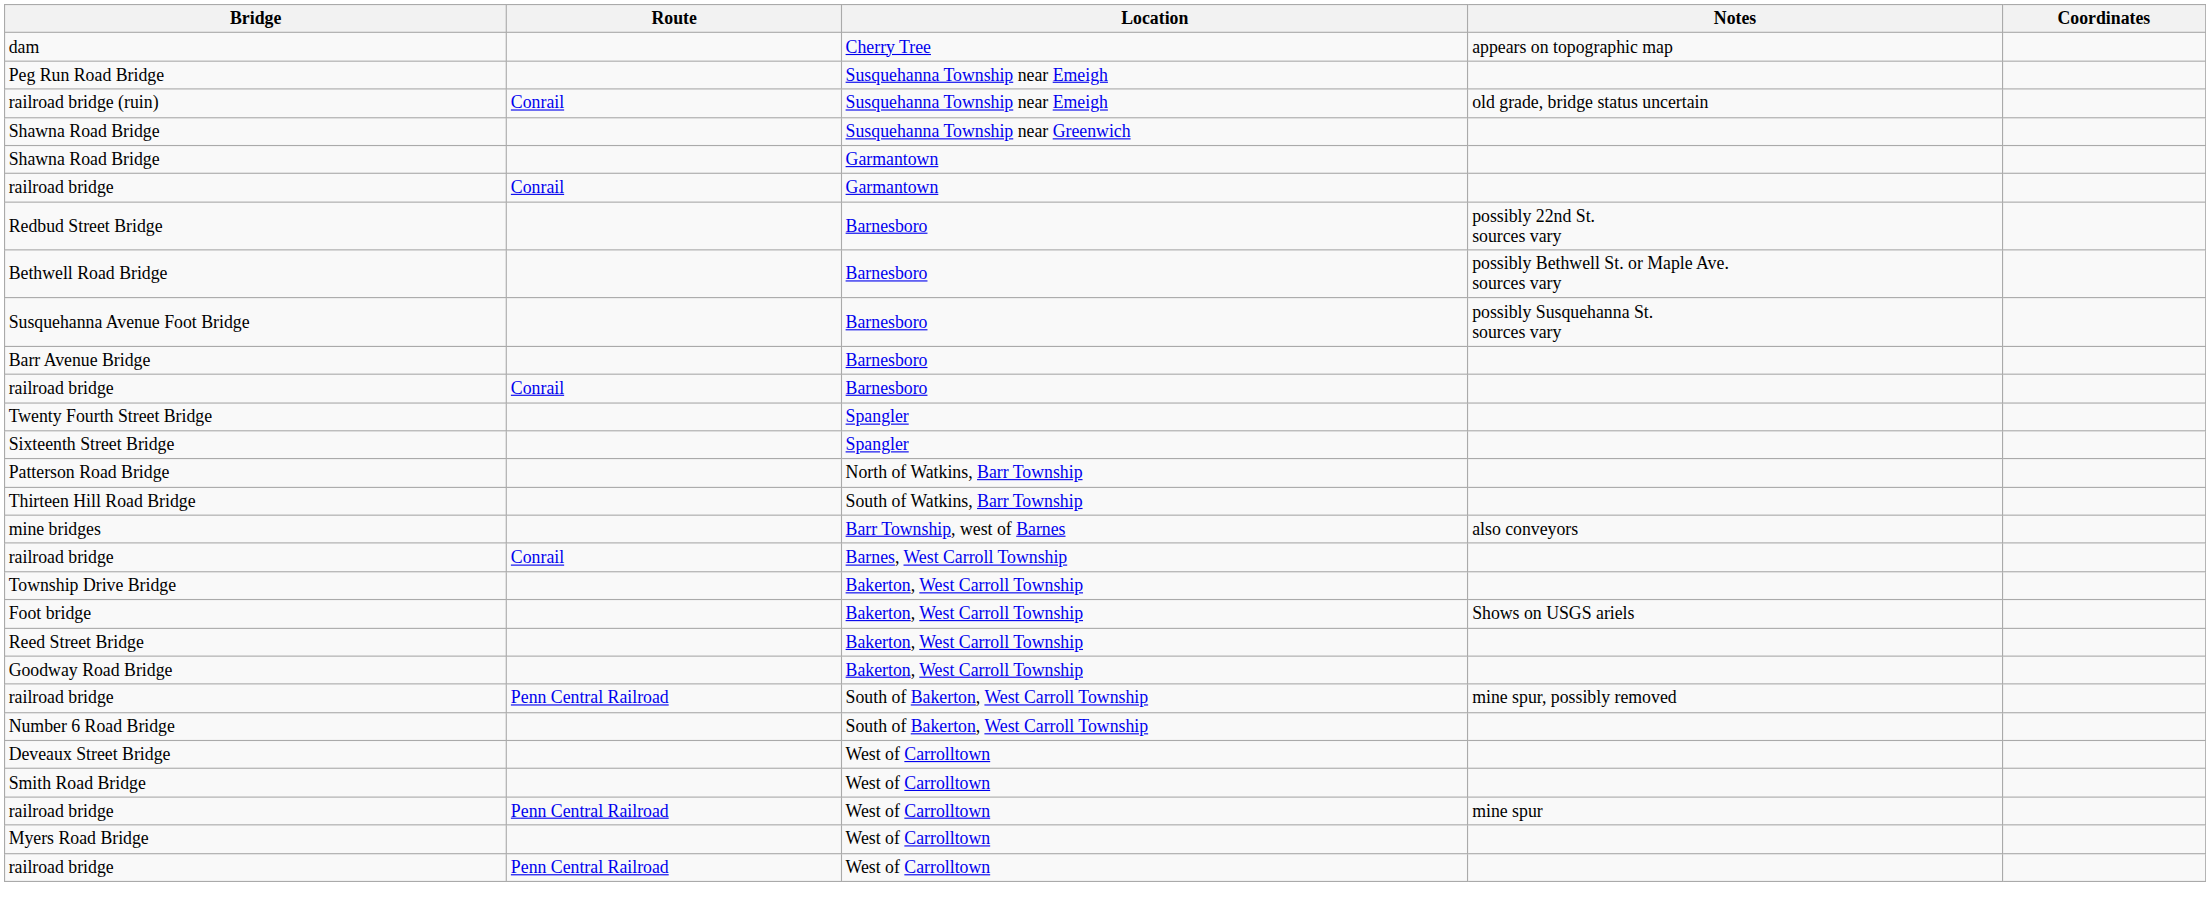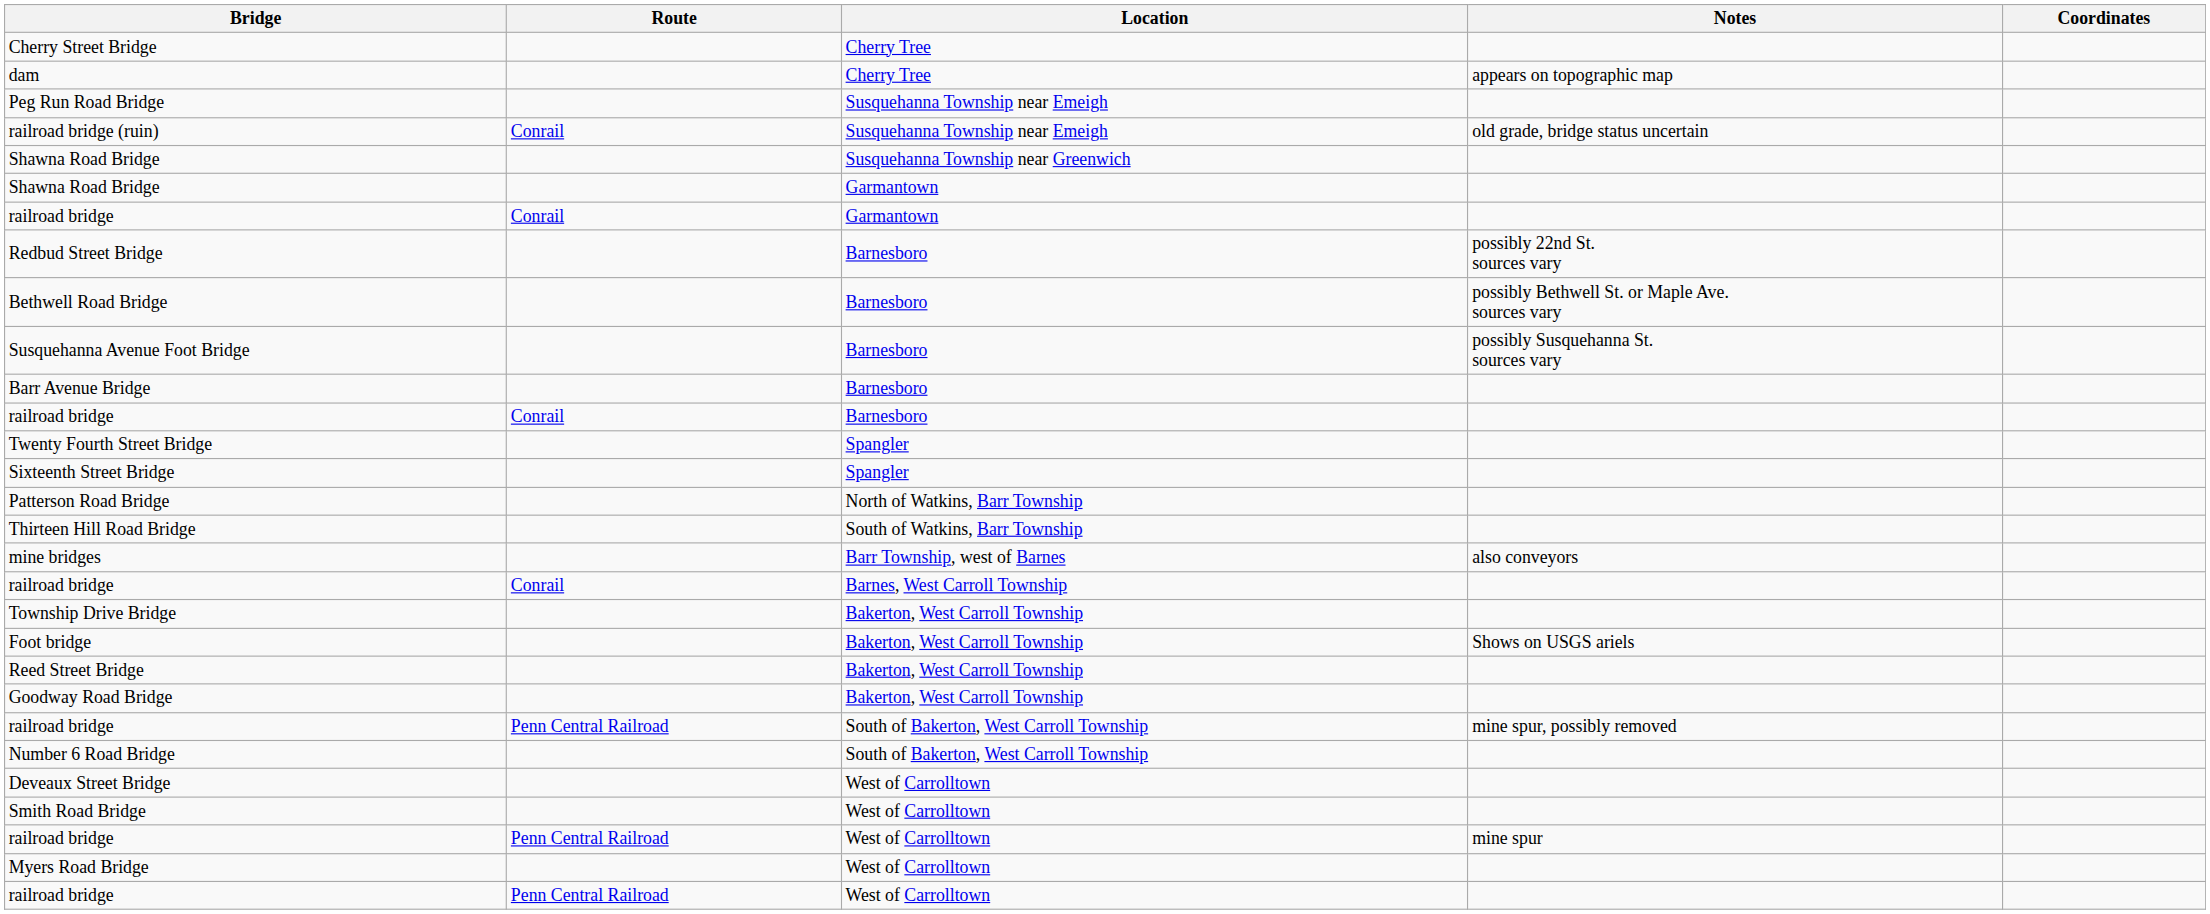 <table class="wikitable" style="width:100%">
 <tr>
 <th>Bridge</th>
 <th>Route</th>
 <th>Location</th>
 <th>Notes</th>
 <th>Coordinates</th>
+</tr>
+<tr>
+<td>Cherry Street Bridge</td>
+<td></td>
+<td><a href='#'>Cherry Tree</a></td>
+<td></td>
+<td></td>
 </tr>
 <tr>
 <td>dam</td>
 <td></td>
 <td><a href='#'>Cherry Tree</a></td>
 <td>appears on topographic map</td>
 <td></td>
 </tr>
 <tr>
 <td>Peg Run Road Bridge</td>
 <td></td>
 <td><a href='#'>Susquehanna Township</a> near <a href='#'>Emeigh</a></td>
 <td></td>
 <td></td>
 </tr>
 <tr>
 <td>railroad bridge (ruin)</td>
 <td><a href='#'>Conrail</a></td>
 <td><a href='#'>Susquehanna Township</a> near <a href='#'>Emeigh</a></td>
 <td>old grade, bridge status uncertain</td>
 <td></td>
 </tr>
 <tr>
 <td>Shawna Road Bridge</td>
 <td></td>
 <td><a href='#'>Susquehanna Township</a> near <a href='#'>Greenwich</a></td>
 <td></td>
 <td></td>
 </tr>
 <tr>
 <td>Shawna Road Bridge</td>
 <td></td>
 <td><a href='#'>Garmantown</a></td>
 <td></td>
 <td></td>
 </tr>
 <tr>
 <td>railroad bridge</td>
 <td><a href='#'>Conrail</a></td>
 <td><a href='#'>Garmantown</a></td>
 <td></td>
 <td></td>
 </tr>
 <tr>
 <td>Redbud Street Bridge</td>
 <td></td>
 <td><a href='#'>Barnesboro</a></td>
 <td>possibly 22nd St.<br>sources vary</td>
 <td></td>
 </tr>
 <tr>
 <td>Bethwell Road Bridge</td>
 <td></td>
 <td><a href='#'>Barnesboro</a></td>
 <td>possibly Bethwell St. or Maple Ave.<br>sources vary</td>
 <td></td>
 </tr>
 <tr>
 <td>Susquehanna Avenue Foot Bridge</td>
 <td></td>
 <td><a href='#'>Barnesboro</a></td>
 <td>possibly Susquehanna St.<br>sources vary</td>
 <td></td>
 </tr>
 <tr>
 <td>Barr Avenue Bridge</td>
 <td></td>
 <td><a href='#'>Barnesboro</a></td>
 <td></td>
 <td></td>
 </tr>
 <tr>
 <td>railroad bridge</td>
 <td><a href='#'>Conrail</a></td>
 <td><a href='#'>Barnesboro</a></td>
 <td></td>
 <td></td>
 </tr>
 <tr>
 <td>Twenty Fourth Street Bridge</td>
 <td></td>
 <td><a href='#'>Spangler</a></td>
 <td></td>
 <td></td>
 </tr>
 <tr>
 <td>Sixteenth Street Bridge</td>
 <td></td>
 <td><a href='#'>Spangler</a></td>
 <td></td>
 <td></td>
 </tr>
 <tr>
 <td>Patterson Road Bridge</td>
 <td></td>
 <td>North of Watkins, <a href='#'>Barr Township</a></td>
 <td></td>
 <td></td>
 </tr>
 <tr>
 <td>Thirteen Hill Road Bridge</td>
 <td></td>
 <td>South of Watkins, <a href='#'>Barr Township</a></td>
 <td></td>
 <td></td>
 </tr>
 <tr>
 <td>mine bridges</td>
 <td></td>
 <td><a href='#'>Barr Township</a>, west of <a href='#'>Barnes</a></td>
 <td>also conveyors</td>
 <td></td>
 </tr>
 <tr>
 <td>railroad bridge</td>
 <td><a href='#'>Conrail</a></td>
 <td><a href='#'>Barnes</a>, <a href='#'>West Carroll Township</a></td>
 <td></td>
 <td></td>
 </tr>
 <tr>
 <td>Township Drive Bridge</td>
 <td></td>
 <td><a href='#'>Bakerton</a>, <a href='#'>West Carroll Township</a></td>
 <td></td>
 <td></td>
 </tr>
 <tr>
 <td>Foot bridge</td>
 <td></td>
 <td><a href='#'>Bakerton</a>, <a href='#'>West Carroll Township</a></td>
 <td>Shows on USGS ariels</td>
 <td></td>
 </tr>
 <tr>
 <td>Reed Street Bridge</td>
 <td></td>
 <td><a href='#'>Bakerton</a>, <a href='#'>West Carroll Township</a></td>
 <td></td>
 <td></td>
 </tr>
 <tr>
 <td>Goodway Road Bridge</td>
 <td></td>
 <td><a href='#'>Bakerton</a>, <a href='#'>West Carroll Township</a></td>
 <td></td>
 <td></td>
 </tr>
 <tr>
 <td>railroad bridge</td>
 <td><a href='#'>Penn Central Railroad</a></td>
 <td>South of <a href='#'>Bakerton</a>, <a href='#'>West Carroll Township</a></td>
 <td>mine spur, possibly removed</td>
 <td></td>
 </tr>
 <tr>
 <td>Number 6 Road Bridge</td>
 <td></td>
 <td>South of <a href='#'>Bakerton</a>, <a href='#'>West Carroll Township</a></td>
 <td></td>
 <td></td>
 </tr>
 <tr>
 <td>Deveaux Street Bridge</td>
 <td></td>
 <td>West of <a href='#'>Carrolltown</a></td>
 <td></td>
 <td></td>
 </tr>
 <tr>
 <td>Smith Road Bridge</td>
 <td></td>
 <td>West of <a href='#'>Carrolltown</a></td>
 <td></td>
 <td></td>
 </tr>
 <tr>
 <td>railroad bridge</td>
 <td><a href='#'>Penn Central Railroad</a></td>
 <td>West of <a href='#'>Carrolltown</a></td>
 <td>mine spur</td>
 <td></td>
 </tr>
 <tr>
 <td>Myers Road Bridge</td>
 <td></td>
 <td>West of <a href='#'>Carrolltown</a></td>
 <td></td>
 <td></td>
 </tr>
 <tr>
 <td>railroad bridge</td>
 <td><a href='#'>Penn Central Railroad</a></td>
 <td>West of <a href='#'>Carrolltown</a></td>
 <td></td>
 <td></td>
 </tr>
 </table>
